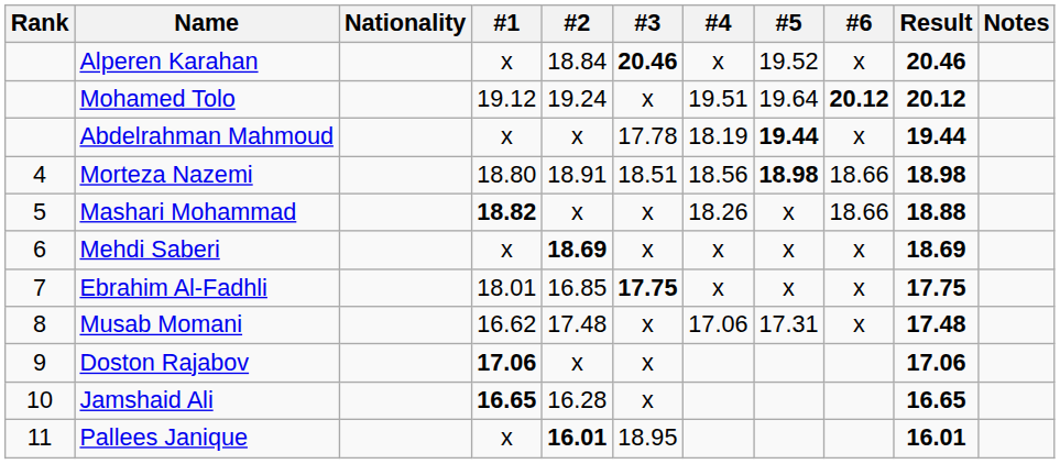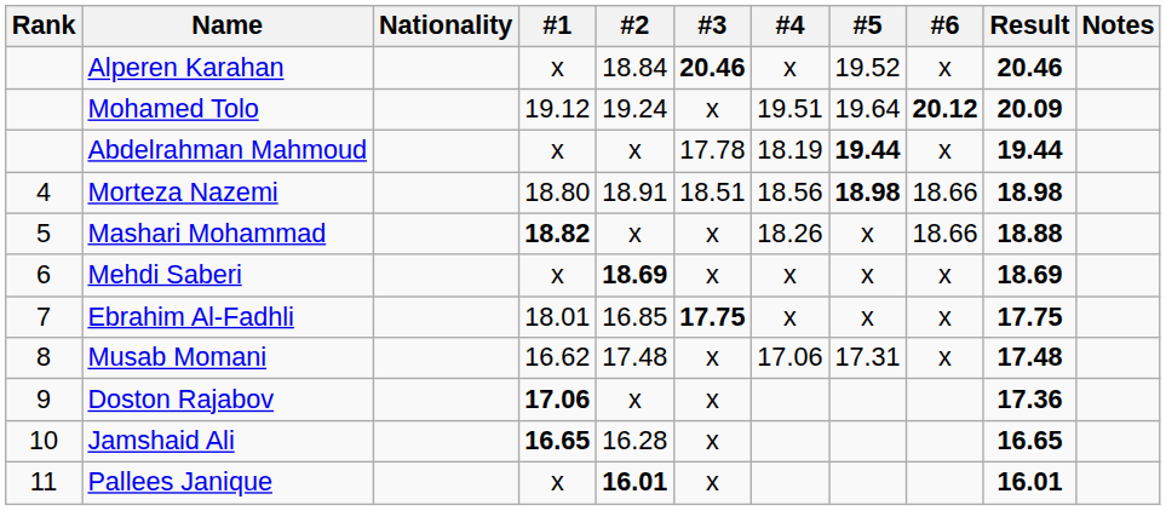 <table class="wikitable sortable" style="text-align:center">
 <tr>
 <th>Rank</th>
 <th>Name</th>
 <th>Nationality</th>
 <th>#1</th>
 <th>#2</th>
 <th>#3</th>
 <th>#4</th>
 <th>#5</th>
 <th>#6</th>
 <th>Result</th>
 <th>Notes</th>
 </tr>
 <tr>
 <td></td>
 <td align=left><a href='#'>Alperen Karahan</a></td>
 <td align=left></td>
 <td>x</td>
 <td>18.84</td>
 <td><strong>20.46</strong></td>
 <td>x</td>
 <td>19.52</td>
 <td>x</td>
 <td><strong>20.46</strong></td>
 <td></td>
 </tr>
 <tr>
 <td></td>
 <td align=left><a href='#'>Mohamed Tolo</a></td>
 <td align=left></td>
 <td>19.12</td>
 <td>19.24</td>
 <td>x</td>
 <td>19.51</td>
 <td>19.64</td>
 <td><strong>20.12</strong></td>
-<td><strong>20.12</strong></td>
+<td><strong>20.09</strong></td>
 <td></td>
 </tr>
 <tr>
 <td></td>
 <td align=left><a href='#'>Abdelrahman Mahmoud</a></td>
 <td align=left></td>
 <td>x</td>
 <td>x</td>
 <td>17.78</td>
 <td>18.19</td>
 <td><strong>19.44</strong></td>
 <td>x</td>
 <td><strong>19.44</strong></td>
 <td></td>
 </tr>
 <tr>
 <td>4</td>
 <td align=left><a href='#'>Morteza Nazemi</a></td>
 <td align=left></td>
 <td>18.80</td>
 <td>18.91</td>
 <td>18.51</td>
 <td>18.56</td>
 <td><strong>18.98</strong></td>
 <td>18.66</td>
 <td><strong>18.98</strong></td>
 <td></td>
 </tr>
 <tr>
 <td>5</td>
 <td align=left><a href='#'>Mashari Mohammad</a></td>
 <td align=left></td>
 <td><strong>18.82</strong></td>
 <td>x</td>
 <td>x</td>
 <td>18.26</td>
 <td>x</td>
 <td>18.66</td>
 <td><strong>18.88</strong></td>
 <td></td>
 </tr>
 <tr>
 <td>6</td>
 <td align=left><a href='#'>Mehdi Saberi</a></td>
 <td align=left></td>
 <td>x</td>
 <td><strong>18.69</strong></td>
 <td>x</td>
 <td>x</td>
 <td>x</td>
 <td>x</td>
 <td><strong>18.69</strong></td>
 <td></td>
 </tr>
 <tr>
 <td>7</td>
 <td align=left><a href='#'>Ebrahim Al-Fadhli</a></td>
 <td align=left></td>
 <td>18.01</td>
 <td>16.85</td>
 <td><strong>17.75</strong></td>
 <td>x</td>
 <td>x</td>
 <td>x</td>
 <td><strong>17.75</strong></td>
 <td></td>
 </tr>
 <tr>
 <td>8</td>
 <td align=left><a href='#'>Musab Momani</a></td>
 <td align=left></td>
 <td>16.62</td>
 <td>17.48</td>
 <td>x</td>
 <td>17.06</td>
 <td>17.31</td>
 <td>x</td>
 <td><strong>17.48</strong></td>
 <td></td>
 </tr>
 <tr>
 <td>9</td>
 <td align=left><a href='#'>Doston Rajabov</a></td>
 <td align=left></td>
 <td><strong>17.06</strong></td>
 <td>x</td>
 <td>x</td>
 <td></td>
 <td></td>
 <td></td>
-<td><strong>17.06</strong></td>
+<td><strong>17.36</strong></td>
 <td></td>
 </tr>
 <tr>
 <td>10</td>
 <td align=left><a href='#'>Jamshaid Ali</a></td>
 <td align=left></td>
 <td><strong>16.65</strong></td>
 <td>16.28</td>
 <td>x</td>
 <td></td>
 <td></td>
 <td></td>
 <td><strong>16.65</strong></td>
 <td></td>
 </tr>
 <tr>
 <td>11</td>
 <td align=left><a href='#'>Pallees Janique</a></td>
 <td align=left></td>
 <td>x</td>
 <td><strong>16.01</strong></td>
-<td>18.95</td>
+<td>x</td>
 <td></td>
 <td></td>
 <td></td>
 <td><strong>16.01</strong></td>
 <td></td>
 </tr>
 </table>
